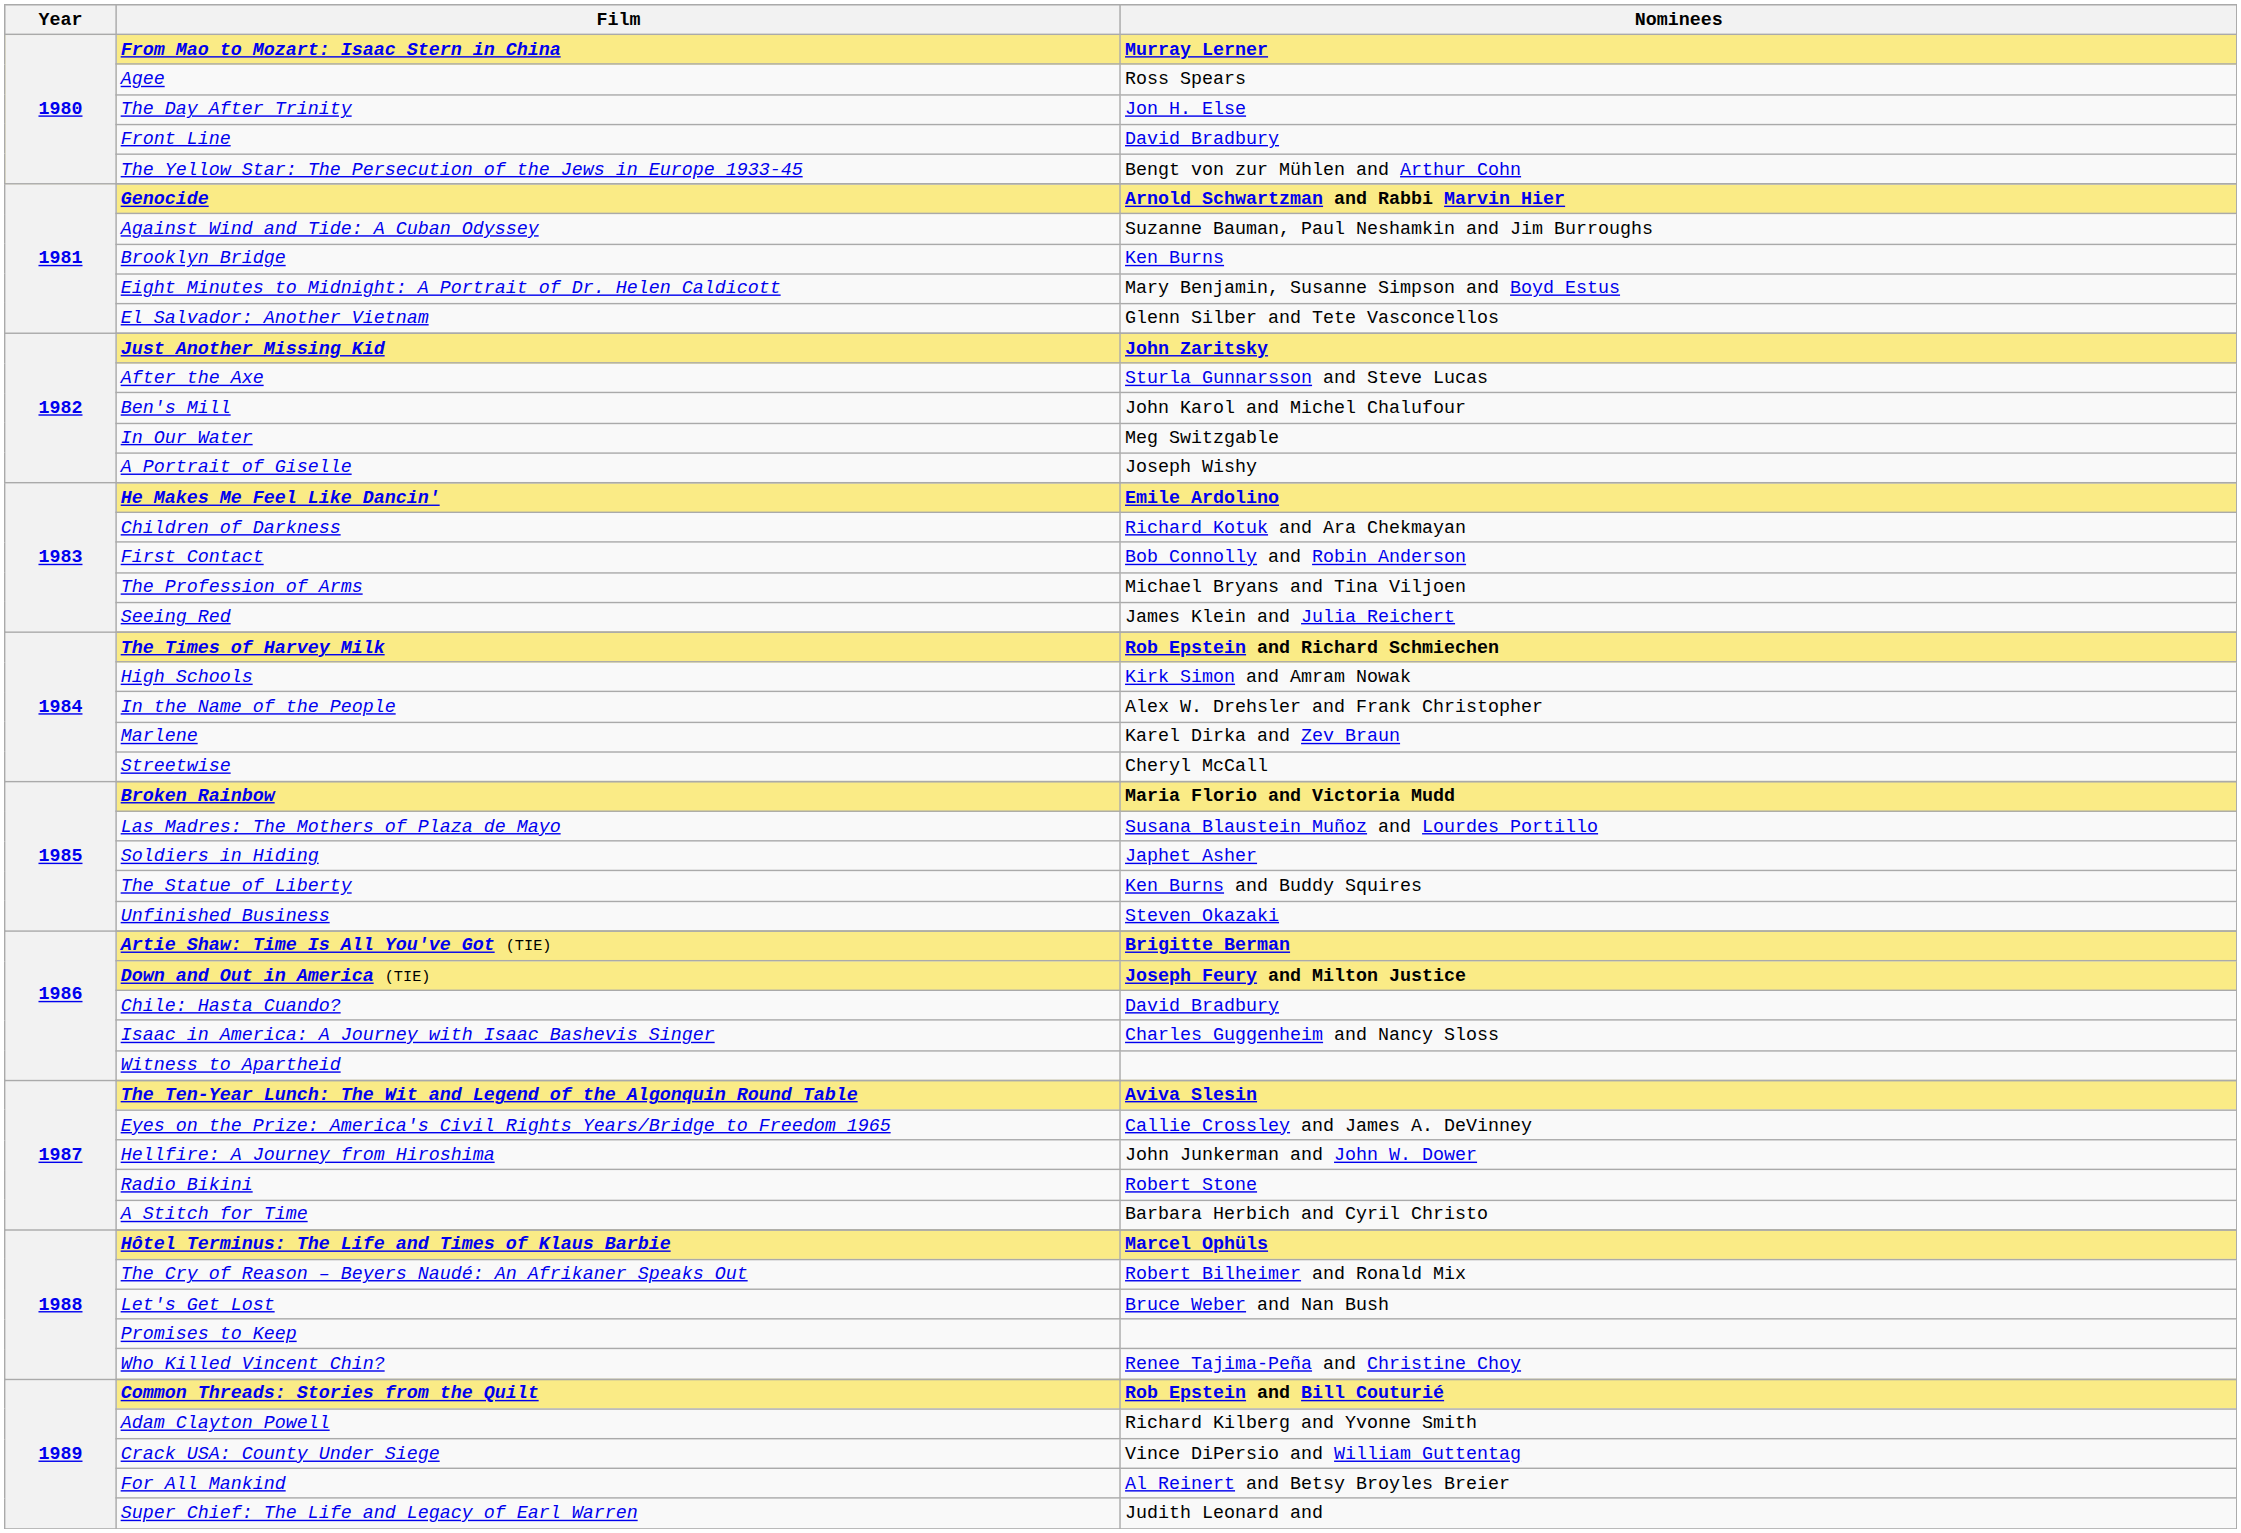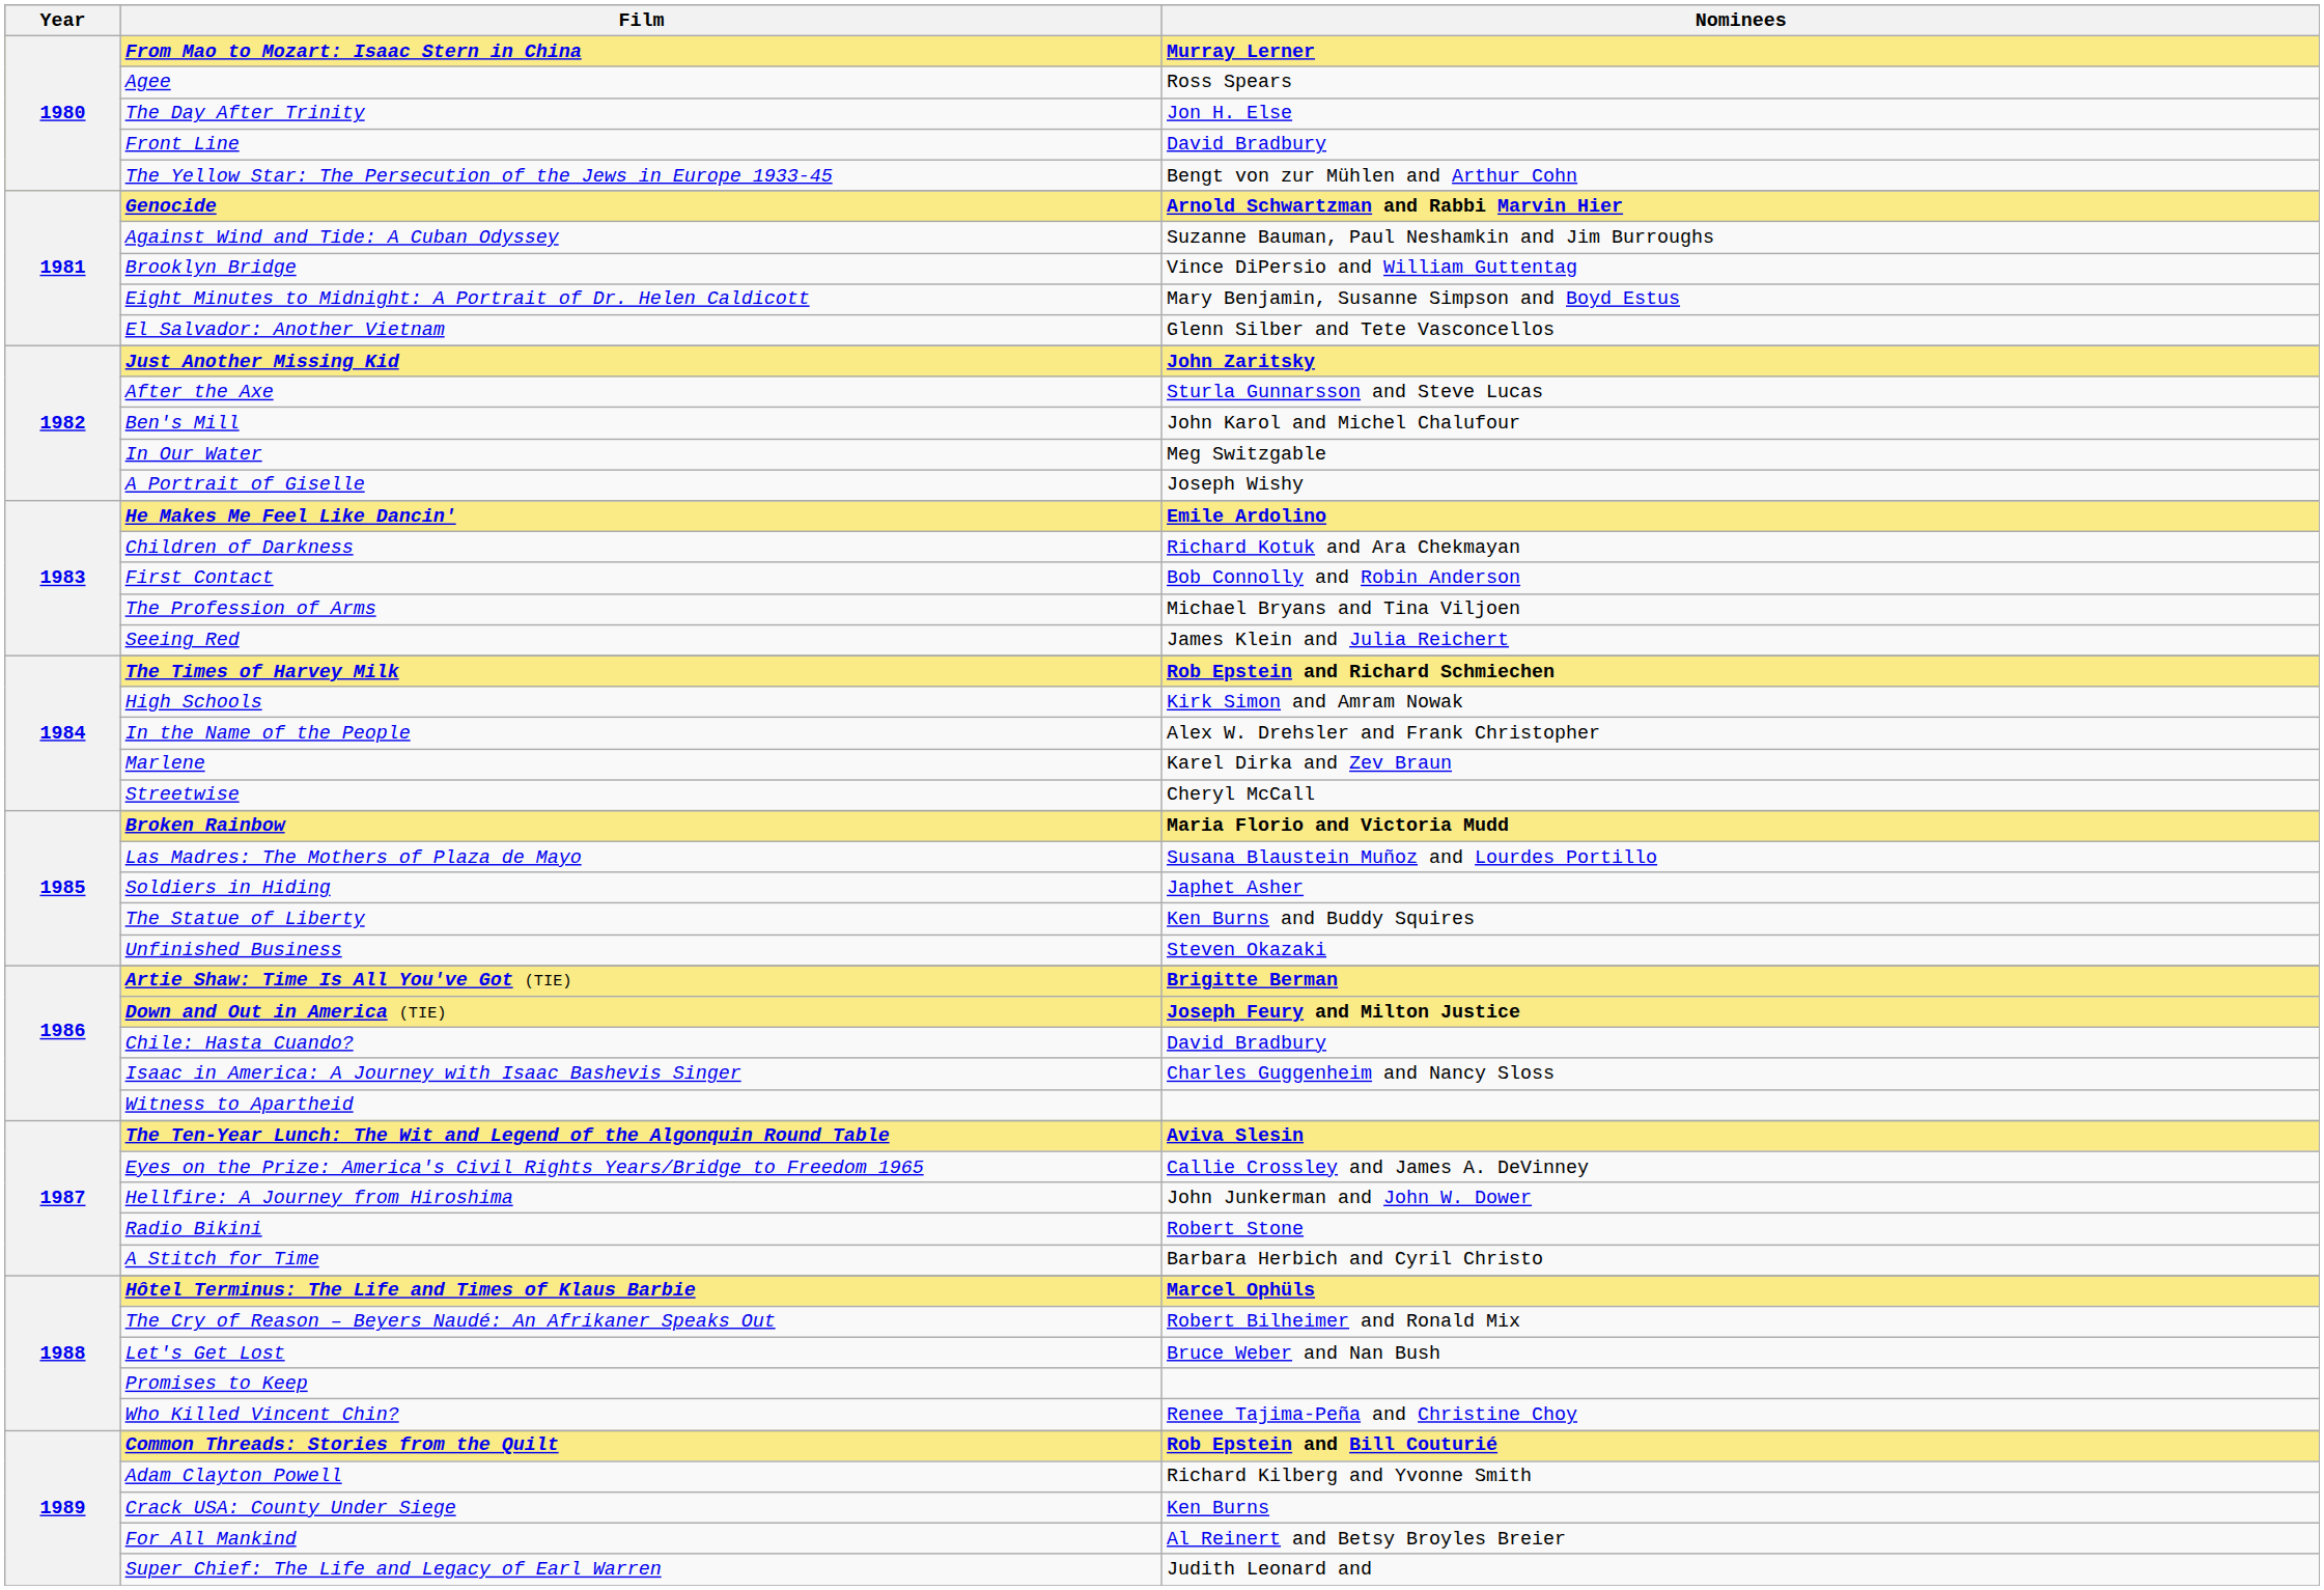 <table class="wikitable" style="width:100%">
 <tr bgcolor="#bebebe">
 <th width="5%">Year</th>
 <th width="45%">Film</th>
 <th width="50%">Nominees</th>
 </tr>
 <tr style="background:#FAEB86">
 <th rowspan="5"><a href='#'>1980</a><br></th>
 <td><strong><em><a href='#'>From Mao to Mozart: Isaac Stern in China</a></em></strong></td>
 <td><strong><a href='#'>Murray Lerner</a></strong></td>
 </tr>
 <tr>
 <td><em><a href='#'>Agee</a></em></td>
 <td>Ross Spears</td>
 </tr>
 <tr>
 <td><em><a href='#'>The Day After Trinity</a></em></td>
 <td><a href='#'>Jon H. Else</a></td>
 </tr>
 <tr>
 <td><em><a href='#'>Front Line</a></em></td>
 <td><a href='#'>David Bradbury</a></td>
 </tr>
 <tr>
 <td><em><a href='#'>The Yellow Star: The Persecution of the Jews in Europe 1933-45</a></em></td>
 <td>Bengt von zur Mühlen and <a href='#'>Arthur Cohn</a></td>
 </tr>
 <tr>
 <th rowspan="6" style="text-align:center"><a href='#'>1981</a><br></th>
 </tr>
 <tr style="background:#FAEB86">
 <td><strong><em><a href='#'>Genocide</a></em></strong></td>
 <td><strong><a href='#'>Arnold Schwartzman</a> and Rabbi <a href='#'>Marvin Hier</a></strong></td>
 </tr>
 <tr>
 <td><em><a href='#'>Against Wind and Tide: A Cuban Odyssey</a></em></td>
 <td>Suzanne Bauman, Paul Neshamkin and Jim Burroughs</td>
 </tr>
 <tr>
 <td><em><a href='#'>Brooklyn Bridge</a></em></td>
-<td><a href='#'>Ken Burns</a></td>
+<td>Vince DiPersio and <a href='#'>William Guttentag</a></td>
 </tr>
 <tr>
 <td><em><a href='#'>Eight Minutes to Midnight: A Portrait of Dr. Helen Caldicott</a></em></td>
 <td>Mary Benjamin, Susanne Simpson and <a href='#'>Boyd Estus</a></td>
 </tr>
 <tr>
 <td><em><a href='#'>El Salvador: Another Vietnam</a></em></td>
 <td>Glenn Silber and Tete Vasconcellos</td>
 </tr>
 <tr>
 <th rowspan="6" style="text-align:center"><a href='#'>1982</a><br></th>
 </tr>
 <tr style="background:#FAEB86">
 <td><strong><em><a href='#'>Just Another Missing Kid</a></em></strong></td>
 <td><strong><a href='#'>John Zaritsky</a></strong></td>
 </tr>
 <tr>
 <td><em><a href='#'>After the Axe</a></em></td>
 <td><a href='#'>Sturla Gunnarsson</a> and Steve Lucas</td>
 </tr>
 <tr>
 <td><em><a href='#'>Ben's Mill</a></em></td>
 <td>John Karol and Michel Chalufour</td>
 </tr>
 <tr>
 <td><em><a href='#'>In Our Water</a></em></td>
 <td>Meg Switzgable</td>
 </tr>
 <tr>
 <td><em><a href='#'>A Portrait of Giselle</a></em></td>
 <td>Joseph Wishy</td>
 </tr>
 <tr>
 <th rowspan="6" style="text-align:center"><a href='#'>1983</a><br></th>
 </tr>
 <tr style="background:#FAEB86">
 <td><strong><em><a href='#'>He Makes Me Feel Like Dancin'</a></em></strong></td>
 <td><strong><a href='#'>Emile Ardolino</a></strong></td>
 </tr>
 <tr>
 <td><em><a href='#'>Children of Darkness</a></em></td>
 <td><a href='#'>Richard Kotuk</a> and Ara Chekmayan</td>
 </tr>
 <tr>
 <td><em><a href='#'>First Contact</a></em></td>
 <td><a href='#'>Bob Connolly</a> and <a href='#'>Robin Anderson</a></td>
 </tr>
 <tr>
 <td><em><a href='#'>The Profession of Arms</a></em></td>
 <td>Michael Bryans and Tina Viljoen</td>
 </tr>
 <tr>
 <td><em><a href='#'>Seeing Red</a></em></td>
 <td>James Klein and <a href='#'>Julia Reichert</a></td>
 </tr>
 <tr>
 <th rowspan="6" style="text-align:center"><a href='#'>1984</a><br></th>
 </tr>
 <tr style="background:#FAEB86">
 <td><strong><em><a href='#'>The Times of Harvey Milk</a></em></strong></td>
 <td><strong><a href='#'>Rob Epstein</a> and Richard Schmiechen</strong></td>
 </tr>
 <tr>
 <td><em><a href='#'>High Schools</a></em></td>
 <td><a href='#'>Kirk Simon</a> and Amram Nowak</td>
 </tr>
 <tr>
 <td><em><a href='#'>In the Name of the People</a></em></td>
 <td>Alex W. Drehsler and Frank Christopher</td>
 </tr>
 <tr>
 <td><em><a href='#'>Marlene</a></em></td>
 <td>Karel Dirka and <a href='#'>Zev Braun</a></td>
 </tr>
 <tr>
 <td><em><a href='#'>Streetwise</a></em></td>
 <td>Cheryl McCall</td>
 </tr>
 <tr>
 <th rowspan="6" style="text-align:center"><a href='#'>1985</a><br></th>
 </tr>
 <tr style="background:#FAEB86">
 <td><strong><em><a href='#'>Broken Rainbow</a></em></strong></td>
 <td><strong>Maria Florio and Victoria Mudd</strong></td>
 </tr>
 <tr>
 <td><em><a href='#'>Las Madres: The Mothers of Plaza de Mayo</a></em></td>
 <td><a href='#'>Susana Blaustein Muñoz</a> and <a href='#'>Lourdes Portillo</a></td>
 </tr>
 <tr>
 <td><em><a href='#'>Soldiers in Hiding</a></em></td>
 <td><a href='#'>Japhet Asher</a></td>
 </tr>
 <tr>
 <td><em><a href='#'>The Statue of Liberty</a></em></td>
 <td><a href='#'>Ken Burns</a> and Buddy Squires</td>
 </tr>
 <tr>
 <td><em><a href='#'>Unfinished Business</a></em></td>
 <td><a href='#'>Steven Okazaki</a></td>
 </tr>
 <tr>
 <th rowspan="6" style="text-align:center"><a href='#'>1986</a><br> <br></th>
 </tr>
 <tr style="background:#FAEB86">
 <td><strong><em><a href='#'>Artie Shaw: Time Is All You've Got</a></em></strong> <small>(TIE)</small></td>
 <td><strong><a href='#'>Brigitte Berman</a></strong></td>
 </tr>
 <tr style="background:#FAEB86">
 <td><strong><em><a href='#'>Down and Out in America</a></em></strong> <small>(TIE)</small></td>
 <td><strong><a href='#'>Joseph Feury</a> and Milton Justice</strong></td>
 </tr>
 <tr>
 <td><em><a href='#'>Chile: Hasta Cuando?</a></em></td>
 <td><a href='#'>David Bradbury</a></td>
 </tr>
 <tr>
 <td><em><a href='#'>Isaac in America: A Journey with Isaac Bashevis Singer</a></em></td>
 <td><a href='#'>Charles Guggenheim</a> and Nancy Sloss</td>
 </tr>
 <tr>
 <td><em><a href='#'>Witness to Apartheid</a></em></td>
 <td></td>
 </tr>
 <tr>
 <th rowspan="6" style="text-align:center"><a href='#'>1987</a><br></th>
 </tr>
 <tr style="background:#FAEB86">
 <td><strong><em><a href='#'>The Ten-Year Lunch: The Wit and Legend of the Algonquin Round Table</a></em></strong></td>
 <td><strong><a href='#'>Aviva Slesin</a></strong></td>
 </tr>
 <tr>
 <td><em><a href='#'>Eyes on the Prize: America's Civil Rights Years/Bridge to Freedom 1965</a></em></td>
 <td><a href='#'>Callie Crossley</a> and James A. DeVinney</td>
 </tr>
 <tr>
 <td><em><a href='#'>Hellfire: A Journey from Hiroshima</a></em></td>
 <td>John Junkerman and <a href='#'>John W. Dower</a></td>
 </tr>
 <tr>
 <td><em><a href='#'>Radio Bikini</a></em></td>
 <td><a href='#'>Robert Stone</a></td>
 </tr>
 <tr>
 <td><em><a href='#'>A Stitch for Time</a></em></td>
 <td>Barbara Herbich and Cyril Christo</td>
 </tr>
 <tr>
 <th rowspan="6" style="text-align:center"><a href='#'>1988</a><br></th>
 </tr>
 <tr style="background:#FAEB86">
 <td><strong><em><a href='#'>Hôtel Terminus: The Life and Times of Klaus Barbie</a></em></strong></td>
 <td><strong><a href='#'>Marcel Ophüls</a></strong></td>
 </tr>
 <tr>
 <td><em><a href='#'>The Cry of Reason – Beyers Naudé: An Afrikaner Speaks Out</a></em></td>
 <td><a href='#'>Robert Bilheimer</a> and Ronald Mix</td>
 </tr>
 <tr>
 <td><em><a href='#'>Let's Get Lost</a></em></td>
 <td><a href='#'>Bruce Weber</a> and Nan Bush</td>
 </tr>
 <tr>
 <td><em><a href='#'>Promises to Keep</a></em></td>
 <td></td>
 </tr>
 <tr>
 <td><em><a href='#'>Who Killed Vincent Chin?</a></em></td>
 <td><a href='#'>Renee Tajima-Peña</a> and <a href='#'>Christine Choy</a></td>
 </tr>
 <tr>
 <th rowspan="6" style="text-align:center"><a href='#'>1989</a><br></th>
 </tr>
 <tr style="background:#FAEB86">
 <td><strong><em><a href='#'>Common Threads: Stories from the Quilt</a></em></strong></td>
 <td><strong><a href='#'>Rob Epstein</a> and <a href='#'>Bill Couturié</a></strong></td>
 </tr>
 <tr>
 <td><em><a href='#'>Adam Clayton Powell</a></em></td>
 <td>Richard Kilberg and Yvonne Smith</td>
 </tr>
 <tr>
 <td><em><a href='#'>Crack USA: County Under Siege</a></em></td>
-<td>Vince DiPersio and <a href='#'>William Guttentag</a></td>
+<td><a href='#'>Ken Burns</a></td>
 </tr>
 <tr>
 <td><em><a href='#'>For All Mankind</a></em></td>
 <td><a href='#'>Al Reinert</a> and Betsy Broyles Breier</td>
 </tr>
 <tr>
 <td><em><a href='#'>Super Chief: The Life and Legacy of Earl Warren</a></em></td>
 <td>Judith Leonard and </td>
 </tr>
 </table>
